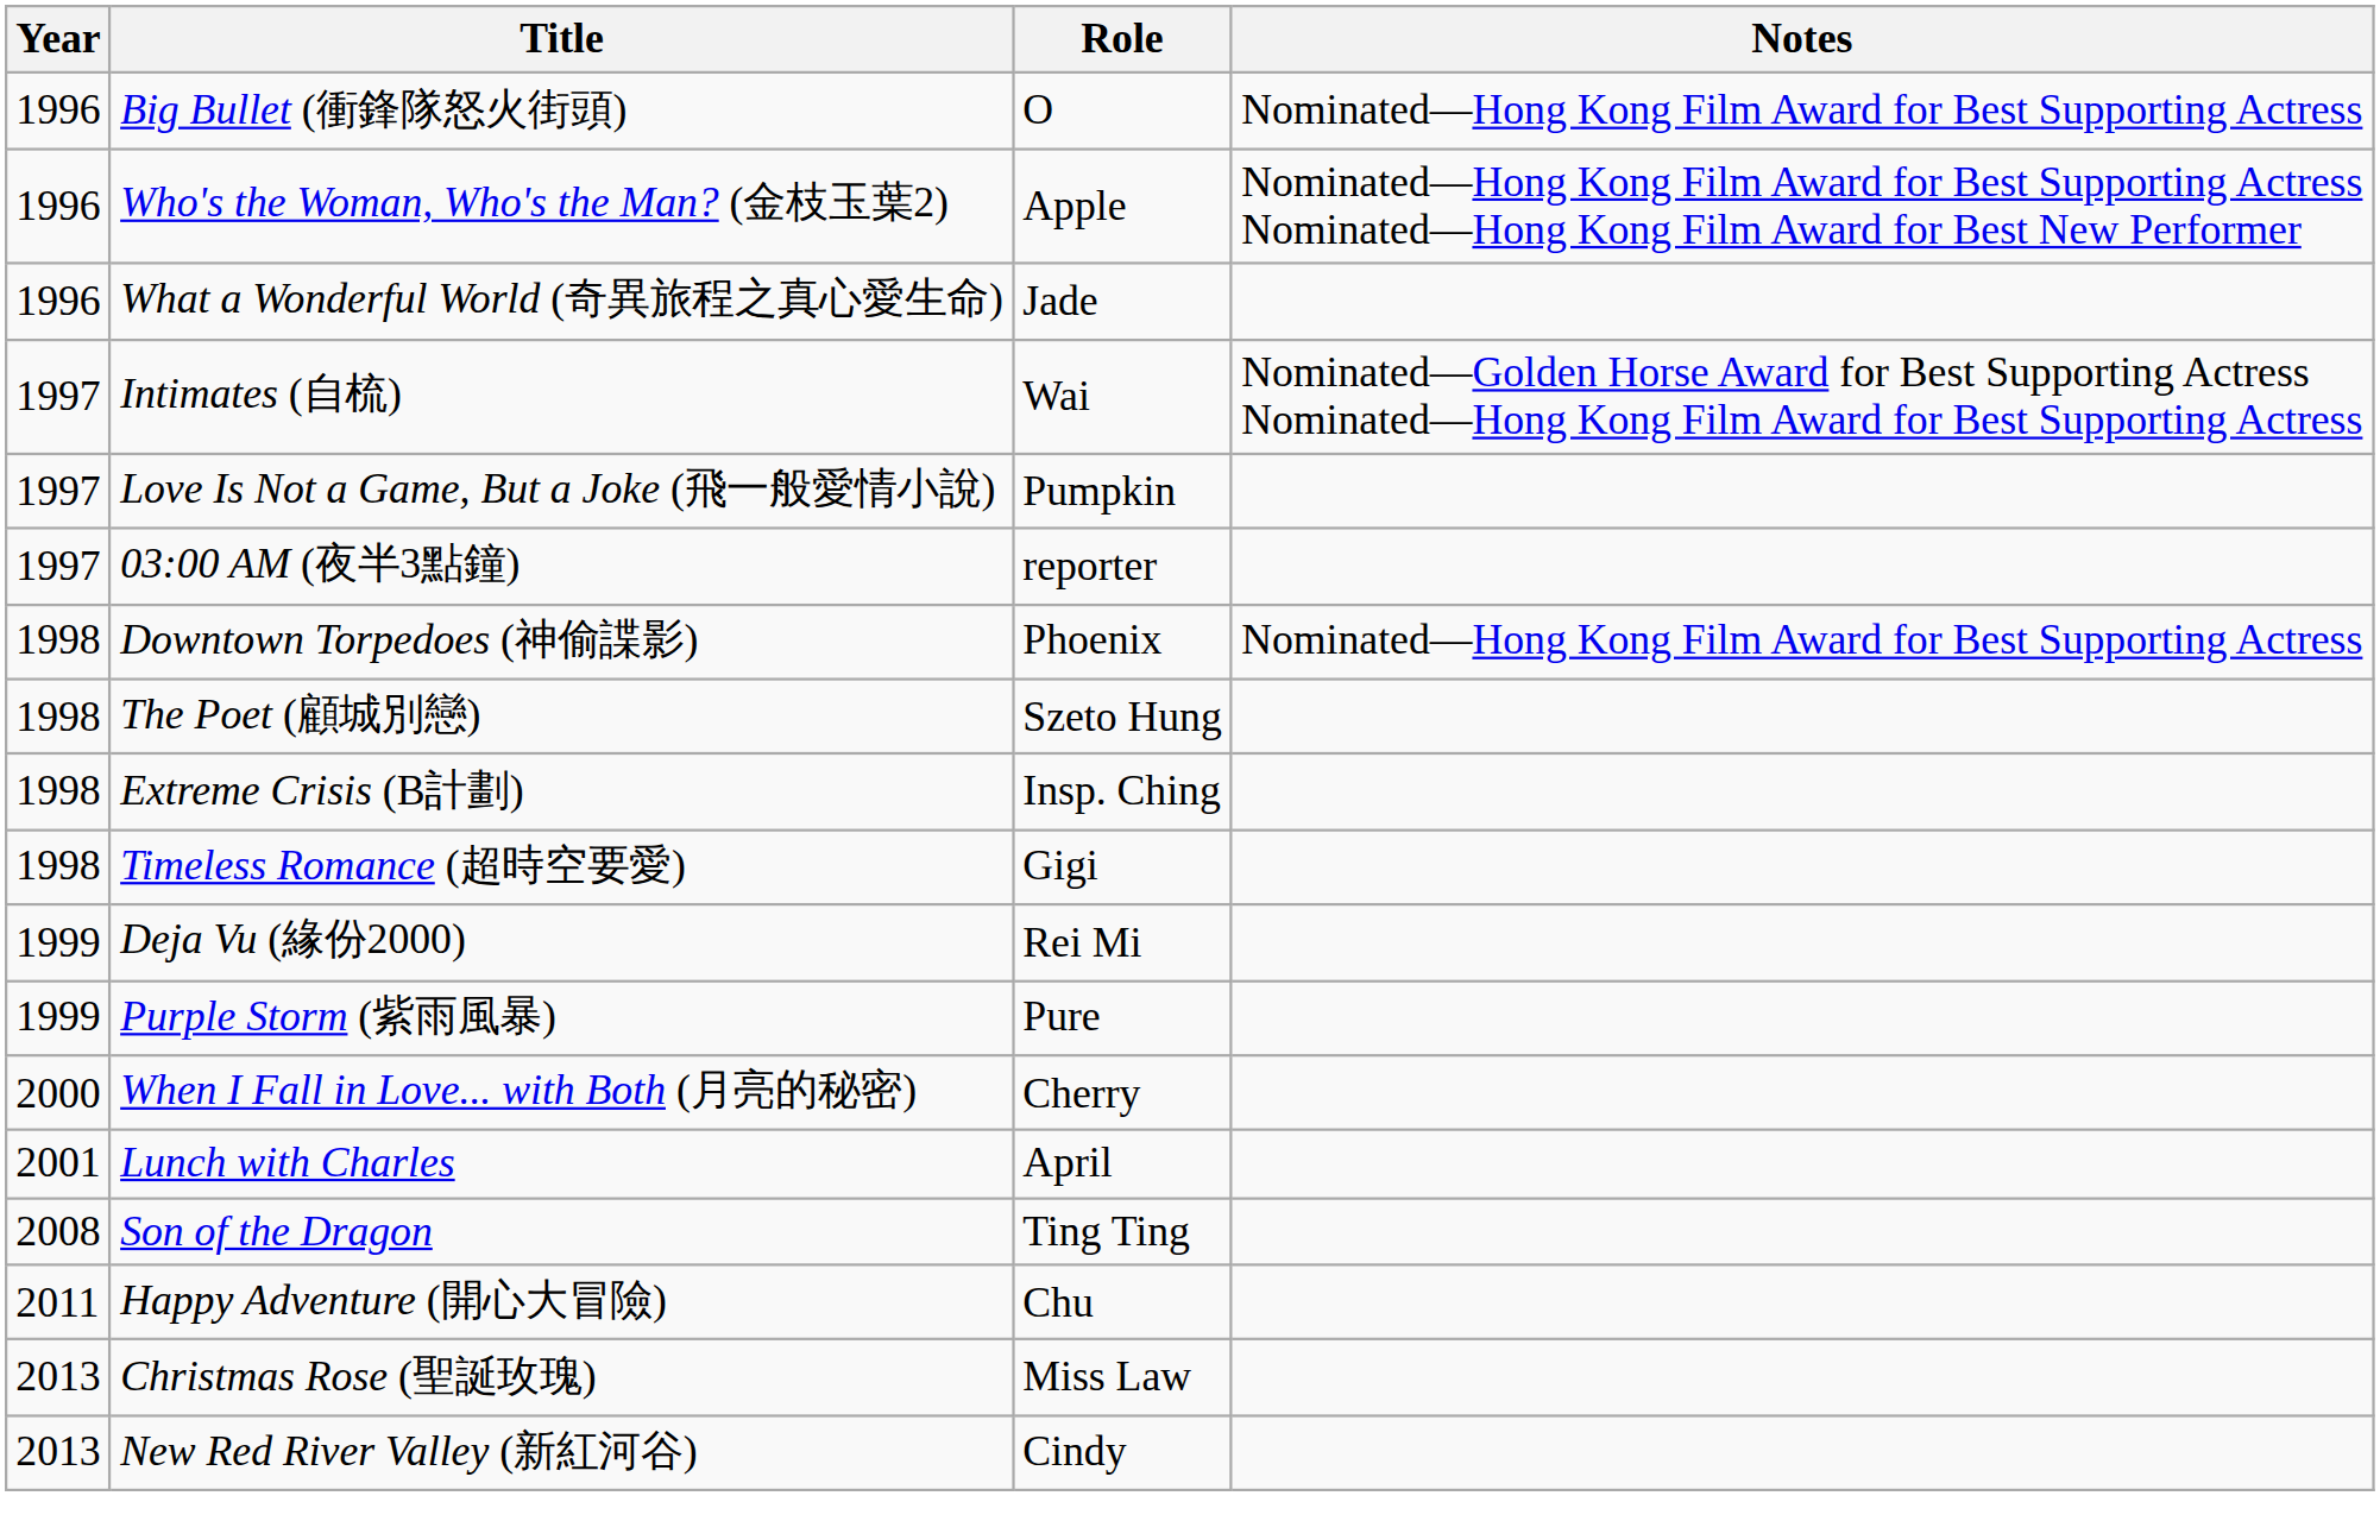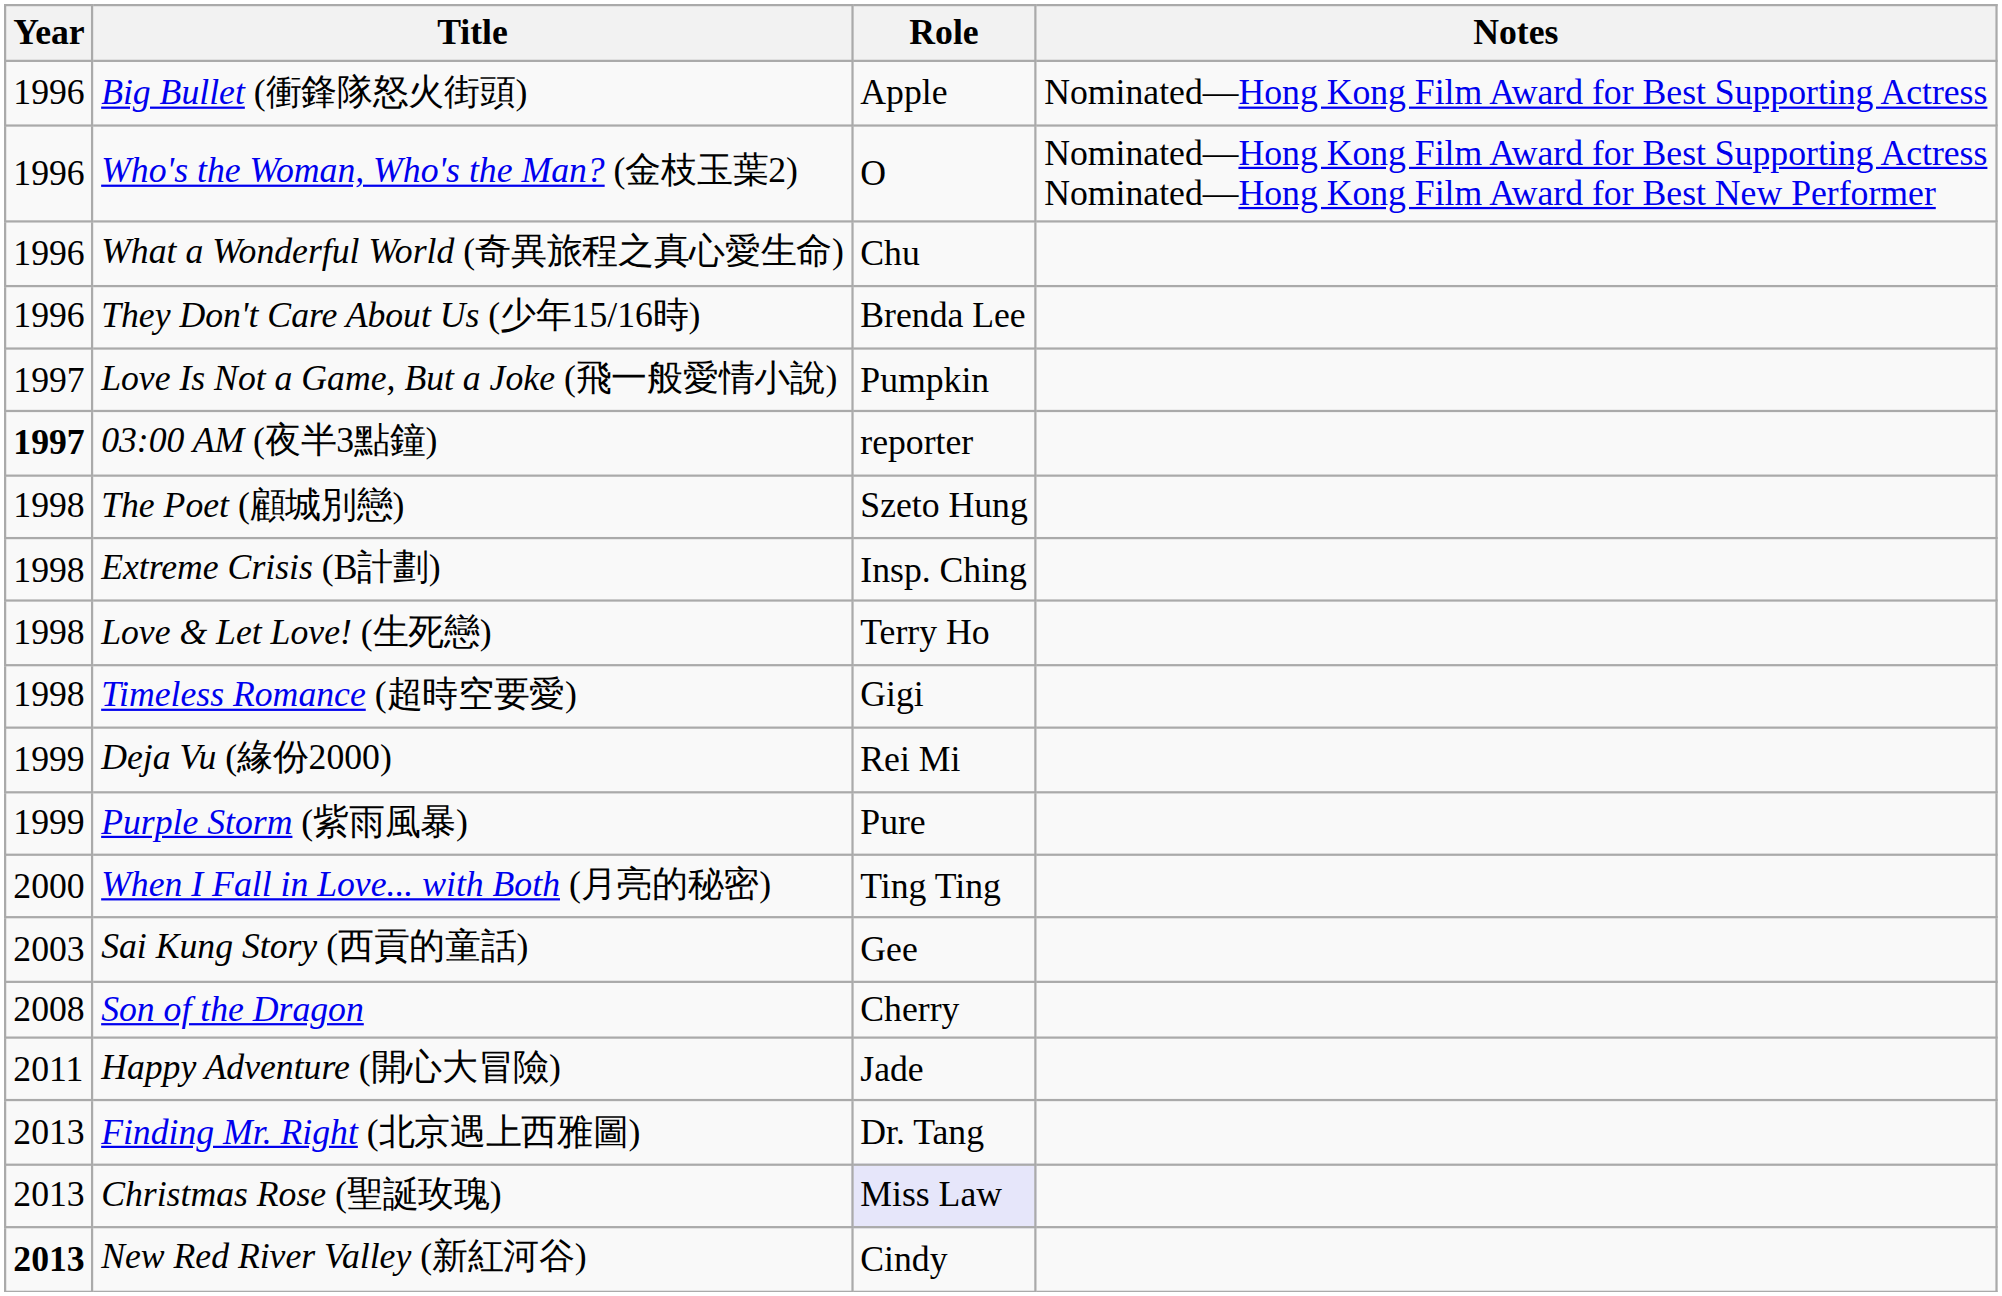 <table class="wikitable sortable">
 <tr>
 <th>Year</th>
 <th>Title</th>
 <th>Role</th>
 <th>Notes</th>
 </tr>
 <tr>
 <td>1996</td>
 <td><em><a href='#'>Big Bullet</a></em> (衝鋒隊怒火街頭)</td>
-<td>O</td>
+<td>Apple</td>
 <td>Nominated—<a href='#'>Hong Kong Film Award for Best Supporting Actress</a></td>
 </tr>
 <tr>
 <td>1996</td>
 <td><em><a href='#'>Who's the Woman, Who's the Man?</a></em> (金枝玉葉2)</td>
-<td>Apple</td>
+<td>O</td>
 <td>Nominated—<a href='#'>Hong Kong Film Award for Best Supporting Actress</a><br>Nominated—<a href='#'>Hong Kong Film Award for Best New Performer</a></td>
 </tr>
 <tr>
 <td>1996</td>
 <td><em>What a Wonderful World</em> (奇異旅程之真心愛生命)</td>
-<td>Jade</td>
+<td>Chu</td>
 <td></td>
 </tr>
 <tr>
-<td>1997</td>
-<td><em>Intimates</em> (自梳)</td>
-<td>Wai</td>
-<td>Nominated—<a href='#'>Golden Horse Award</a> for Best Supporting Actress<br>Nominated—<a href='#'>Hong Kong Film Award for Best Supporting Actress</a></td>
+<td>1996</td>
+<td><em>They Don't Care About Us</em> (少年15/16時)</td>
+<td>Brenda Lee</td>
+<td></td>
 </tr>
 <tr>
 <td>1997</td>
 <td><em>Love Is Not a Game, But a Joke</em> (飛一般愛情小說)</td>
 <td>Pumpkin</td>
 <td></td>
 </tr>
 <tr>
-<td>1997</td>
+<td><strong>1997</strong></td>
 <td><em>03:00 AM</em> (夜半3點鐘)</td>
 <td>reporter</td>
 <td></td>
-</tr>
-<tr>
-<td>1998</td>
-<td><em>Downtown Torpedoes</em> (神偷諜影)</td>
-<td>Phoenix</td>
-<td>Nominated—<a href='#'>Hong Kong Film Award for Best Supporting Actress</a></td>
 </tr>
 <tr>
 <td>1998</td>
 <td><em>The Poet</em> (顧城別戀)</td>
 <td>Szeto Hung</td>
 <td></td>
 </tr>
 <tr>
 <td>1998</td>
 <td><em>Extreme Crisis</em> (B計劃)</td>
 <td>Insp. Ching</td>
+<td></td>
+</tr>
+<tr>
+<td>1998</td>
+<td><em>Love & Let Love!</em> (生死戀)</td>
+<td>Terry Ho</td>
 <td></td>
 </tr>
 <tr>
 <td>1998</td>
 <td><em><a href='#'>Timeless Romance</a></em> (超時空要愛)</td>
 <td>Gigi</td>
 <td></td>
 </tr>
 <tr>
 <td>1999</td>
 <td><em>Deja Vu</em> (緣份2000)</td>
 <td>Rei Mi</td>
 <td></td>
 </tr>
 <tr>
 <td>1999</td>
 <td><em><a href='#'>Purple Storm</a></em> (紫雨風暴)</td>
 <td>Pure</td>
 <td></td>
 </tr>
 <tr>
 <td>2000</td>
 <td><em><a href='#'>When I Fall in Love... with Both</a></em> (月亮的秘密)</td>
-<td>Cherry</td>
+<td>Ting Ting</td>
 <td></td>
 </tr>
 <tr>
-<td>2001</td>
-<td><em><a href='#'>Lunch with Charles</a></em></td>
-<td>April</td>
+<td>2003</td>
+<td><em>Sai Kung Story</em> (西貢的童話)</td>
+<td>Gee</td>
 <td></td>
 </tr>
 <tr>
 <td>2008</td>
 <td><em><a href='#'>Son of the Dragon</a></em></td>
-<td>Ting Ting</td>
+<td>Cherry</td>
 <td></td>
 </tr>
 <tr>
 <td>2011</td>
 <td><em>Happy Adventure</em> (開心大冒險)</td>
-<td>Chu</td>
+<td>Jade</td>
+<td></td>
+</tr>
+<tr>
+<td>2013</td>
+<td><em><a href='#'>Finding Mr. Right</a></em> (北京遇上西雅圖)</td>
+<td>Dr. Tang</td>
 <td></td>
 </tr>
 <tr>
 <td>2013</td>
 <td><em>Christmas Rose</em> (聖誕玫瑰)</td>
-<td>Miss Law</td>
+<td style="background: lavender;">Miss Law</td>
 <td></td>
 </tr>
 <tr>
-<td>2013</td>
+<td><strong>2013</strong></td>
 <td><em>New Red River Valley</em> (新紅河谷)</td>
 <td>Cindy</td>
 <td></td>
 </tr>
 </table>
